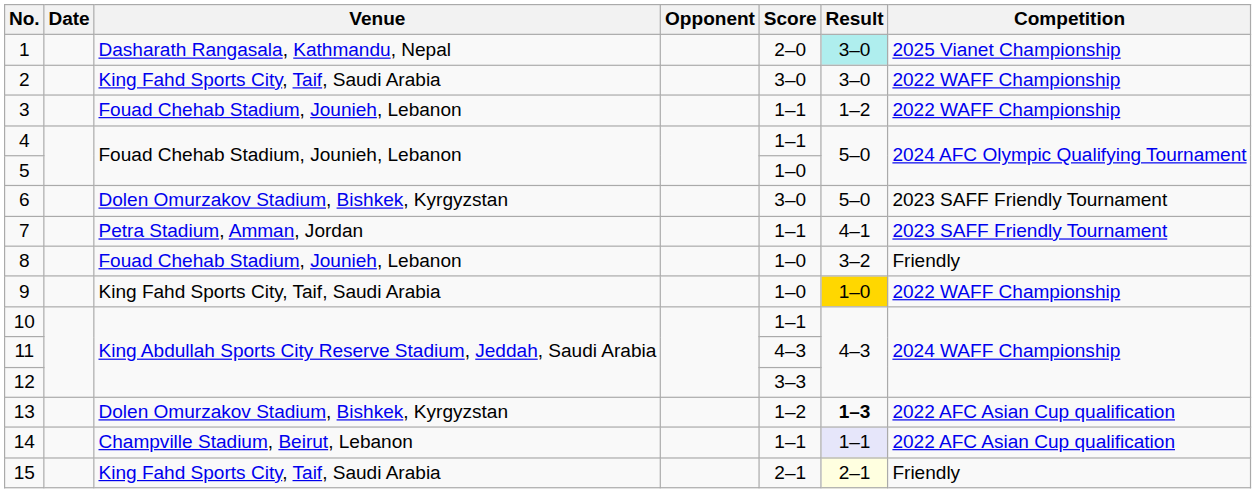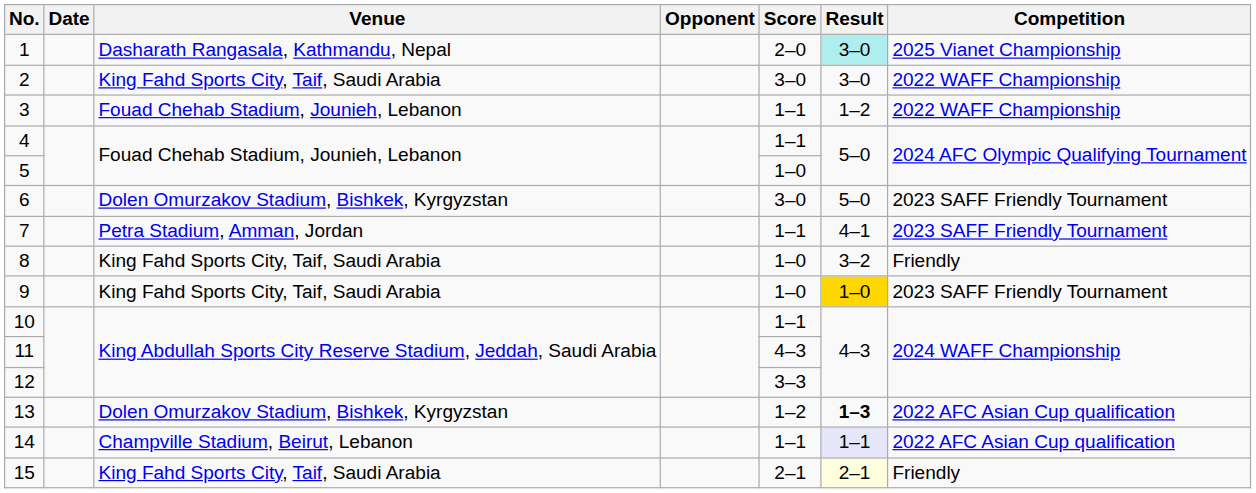 <table class="wikitable sortable">
 <tr>
 <th scope="col">No.</th>
 <th scope="col">Date</th>
 <th scope="col">Venue</th>
 <th scope="col">Opponent</th>
 <th scope="col">Score</th>
 <th scope="col">Result</th>
 <th scope="col">Competition</th>
 </tr>
 <tr>
 <td align="center">1</td>
 <td></td>
 <td><a href='#'>Dasharath Rangasala</a>, <a href='#'>Kathmandu</a>, Nepal</td>
 <td></td>
 <td align="center">2–0</td>
 <td align="center" style="background: paleturquoise;">3–0</td>
 <td><a href='#'>2025 Vianet Championship</a></td>
 </tr>
 <tr>
 <td align="center">2</td>
 <td></td>
 <td><a href='#'>King Fahd Sports City</a>, <a href='#'>Taif</a>, Saudi Arabia</td>
 <td></td>
 <td align="center">3–0</td>
 <td align="center">3–0</td>
 <td><a href='#'>2022 WAFF Championship</a></td>
 </tr>
 <tr>
 <td align="center">3</td>
 <td></td>
 <td><a href='#'>Fouad Chehab Stadium</a>, <a href='#'>Jounieh</a>, Lebanon</td>
 <td></td>
 <td align="center">1–1</td>
 <td align="center">1–2</td>
 <td><a href='#'>2022 WAFF Championship</a></td>
 </tr>
 <tr>
 <td align="center">4</td>
 <td rowspan="2"></td>
 <td rowspan="2">Fouad Chehab Stadium, Jounieh, Lebanon</td>
 <td rowspan="2"></td>
 <td align="center">1–1</td>
 <td rowspan="2" align="center">5–0</td>
 <td rowspan="2"><a href='#'>2024 AFC Olympic Qualifying Tournament</a></td>
 </tr>
 <tr>
 <td align="center">5</td>
 <td align="center">1–0</td>
 </tr>
 <tr>
 <td align="center">6</td>
 <td></td>
 <td><a href='#'>Dolen Omurzakov Stadium</a>, <a href='#'>Bishkek</a>, Kyrgyzstan</td>
 <td></td>
 <td align="center">3–0</td>
 <td align="center">5–0</td>
 <td>2023 SAFF Friendly Tournament</td>
 </tr>
 <tr>
 <td align="center">7</td>
 <td></td>
 <td><a href='#'>Petra Stadium</a>, <a href='#'>Amman</a>, Jordan</td>
 <td></td>
 <td align="center">1–1</td>
 <td align="center">4–1</td>
 <td><a href='#'>2023 SAFF Friendly Tournament</a></td>
 </tr>
 <tr>
 <td align="center">8</td>
 <td></td>
-<td><a href='#'>Fouad Chehab Stadium</a>, <a href='#'>Jounieh</a>, Lebanon</td>
+<td>King Fahd Sports City, Taif, Saudi Arabia</td>
 <td></td>
 <td align="center">1–0</td>
 <td align="center">3–2</td>
 <td>Friendly</td>
 </tr>
 <tr>
 <td align="center">9</td>
 <td></td>
 <td>King Fahd Sports City, Taif, Saudi Arabia</td>
 <td></td>
 <td align="center">1–0</td>
 <td align="center" style="background: gold;">1–0</td>
-<td><a href='#'>2022 WAFF Championship</a></td>
+<td>2023 SAFF Friendly Tournament</td>
 </tr>
 <tr>
 <td align="center">10</td>
 <td rowspan="3"></td>
 <td rowspan="3"><a href='#'>King Abdullah Sports City Reserve Stadium</a>, <a href='#'>Jeddah</a>, Saudi Arabia</td>
 <td rowspan="3"></td>
 <td align="center">1–1</td>
 <td rowspan="3" align="center">4–3</td>
 <td rowspan="3"><a href='#'>2024 WAFF Championship</a></td>
 </tr>
 <tr>
 <td align="center">11</td>
 <td align="center">4–3</td>
 </tr>
 <tr>
 <td align="center">12</td>
 <td align="center">3–3</td>
 </tr>
 <tr>
 <td align="center">13</td>
 <td></td>
 <td><a href='#'>Dolen Omurzakov Stadium</a>, <a href='#'>Bishkek</a>, Kyrgyzstan</td>
 <td></td>
 <td align="center">1–2</td>
 <td align="center"><strong>1–3</strong></td>
 <td><a href='#'>2022 AFC Asian Cup qualification</a></td>
 </tr>
 <tr>
 <td align="center">14</td>
 <td></td>
 <td><a href='#'>Champville Stadium</a>, <a href='#'>Beirut</a>, Lebanon</td>
 <td></td>
 <td align="center">1–1</td>
 <td align="center" style="background: lavender;">1–1</td>
 <td><a href='#'>2022 AFC Asian Cup qualification</a></td>
 </tr>
 <tr>
 <td align="center">15</td>
 <td></td>
 <td><a href='#'>King Fahd Sports City</a>, <a href='#'>Taif</a>, Saudi Arabia</td>
 <td></td>
 <td align="center">2–1</td>
 <td align="center" style="background: lightyellow;">2–1</td>
 <td>Friendly</td>
 </tr>
 </table>
